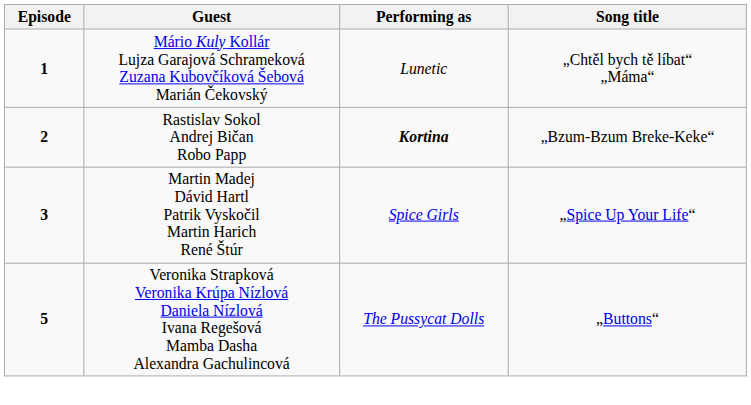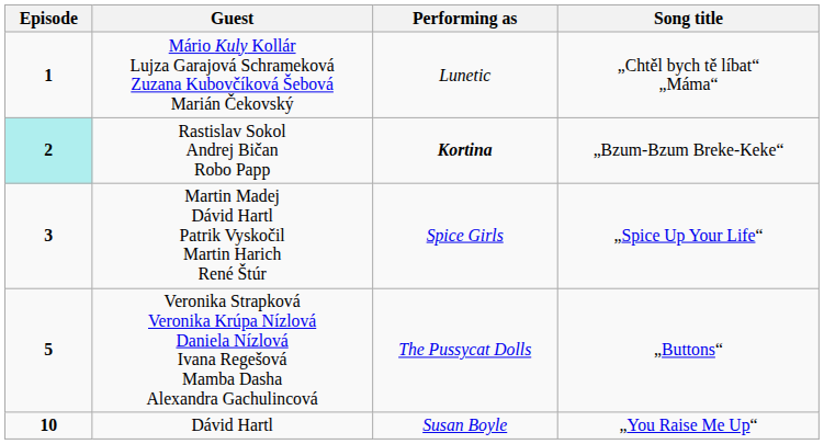 <table class="wikitable"; style="width:60%; text-align:center;">
 <tr>
 <th>Episode</th>
 <th>Guest</th>
 <th>Performing as</th>
 <th>Song title</th>
 </tr>
 <tr>
 <td><strong>1</strong></td>
 <td><a href='#'>Mário <em>Kuly</em> Kollár</a><br>Lujza Garajová Schrameková<br><a href='#'>Zuzana Kubovčíková Šebová</a><br>Marián Čekovský</td>
 <td><em>Lunetic</em></td>
 <td>„Chtěl bych tě líbat“<br>„Máma“</td>
 </tr>
 <tr>
-<td><strong>2</strong></td>
+<td style="background: paleturquoise;"><strong>2</strong></td>
 <td>Rastislav Sokol<br>Andrej Bičan<br>Robo Papp</td>
 <td><strong><em>Kortina</em></strong></td>
 <td>„Bzum-Bzum Breke-Keke“</td>
 </tr>
 <tr>
 <td><strong>3</strong></td>
 <td>Martin Madej<strong><br></strong>Dávid Hartl<strong><br></strong>Patrik Vyskočil<strong><br></strong>Martin Harich<strong><br></strong>René Štúr</td>
 <td><em><a href='#'>Spice Girls</a></em></td>
 <td>„<a href='#'>Spice Up Your Life</a>“</td>
 </tr>
 <tr>
 <td><strong>5</strong></td>
 <td>Veronika Strapková<br><a href='#'>Veronika Krúpa Nízlová</a><br><a href='#'>Daniela Nízlová</a><br>Ivana Regešová<br>Mamba Dasha<br>Alexandra Gachulincová</td>
 <td><em><a href='#'>The Pussycat Dolls</a></em></td>
 <td>„<a href='#'>Buttons</a>“</td>
 </tr>
+<tr>
+<td><strong>10</strong></td>
+<td>Dávid Hartl</td>
+<td><em><a href='#'>Susan Boyle</a></em></td>
+<td>„<a href='#'>You Raise Me Up</a>“</td>
+</tr>
 </table>
